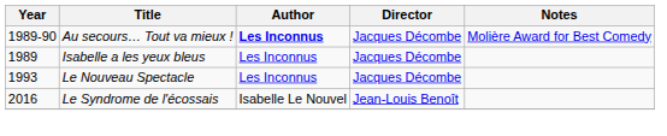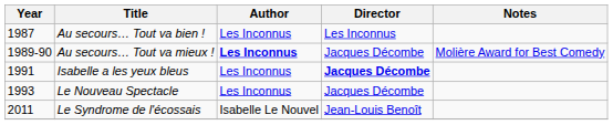 <table class="wikitable">
 <tr>
 <th>Year</th>
 <th>Title</th>
 <th>Author</th>
 <th>Director</th>
 <th>Notes</th>
 </tr>
 <tr>
+<td>1987</td>
+<td><em>Au secours… Tout va bien !</em></td>
+<td><a href='#'>Les Inconnus</a></td>
+<td><a href='#'>Les Inconnus</a></td>
+<td></td>
+</tr>
+<tr>
 <td>1989-90</td>
 <td><em>Au secours… Tout va mieux !</em></td>
 <td><strong><a href='#'>Les Inconnus</a></strong></td>
 <td><a href='#'>Jacques Décombe</a></td>
 <td><a href='#'>Molière Award for Best Comedy</a></td>
 </tr>
 <tr>
-<td>1989</td>
+<td>1991</td>
 <td><em>Isabelle a les yeux bleus</em></td>
 <td><a href='#'>Les Inconnus</a></td>
-<td><a href='#'>Jacques Décombe</a></td>
+<td><strong><a href='#'>Jacques Décombe</a></strong></td>
 <td></td>
 </tr>
 <tr>
 <td>1993</td>
 <td><em>Le Nouveau Spectacle</em></td>
 <td><a href='#'>Les Inconnus</a></td>
 <td><a href='#'>Jacques Décombe</a></td>
 <td></td>
 </tr>
 <tr>
-<td>2016</td>
+<td>2011</td>
 <td><em>Le Syndrome de l'écossais</em></td>
 <td>Isabelle Le Nouvel</td>
 <td><a href='#'>Jean-Louis Benoît</a></td>
 <td></td>
 </tr>
 <tr>
 </tr>
 </table>
